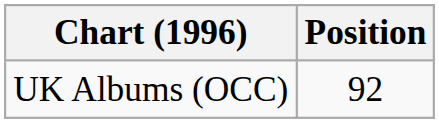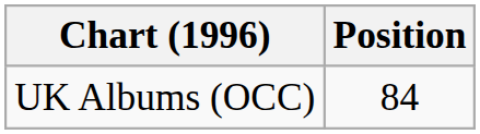 <table class="wikitable">
 <tr>
 <th>Chart (1996)</th>
 <th>Position</th>
 </tr>
 <tr>
 <td align="left">UK Albums (OCC)</td>
-<td align="center">92</td>
+<td align="center">84</td>
 </tr>
 </table>
